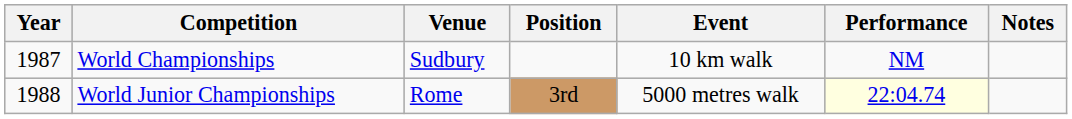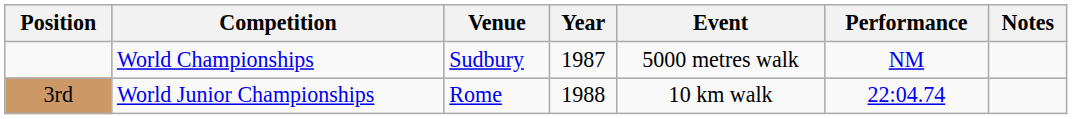 <table class="wikitable" width=55% style="font-size:90%; text-align:center;">
 <tr>
-<th>Year</th>
+<th>Position</th>
 <th>Competition</th>
 <th>Venue</th>
-<th>Position</th>
+<th>Year</th>
 <th>Event</th>
 <th>Performance</th>
 <th>Notes</th>
 </tr>
 <tr>
-<td>1987</td>
+<td></td>
 <td align=left><a href='#'>World Championships</a></td>
 <td align=left> <a href='#'>Sudbury</a></td>
-<td></td>
-<td>10 km walk</td>
+<td>1987</td>
+<td>5000 metres walk</td>
 <td><a href='#'>NM</a></td>
 <td></td>
 </tr>
 <tr>
-<td>1988</td>
+<td bgcolor=cc9966>3rd</td>
 <td align=left><a href='#'>World Junior Championships</a></td>
 <td align=left> <a href='#'>Rome</a></td>
-<td bgcolor=cc9966>3rd</td>
-<td>5000 metres walk</td>
-<td style="background: lightyellow;"><a href='#'>22:04.74</a></td>
+<td>1988</td>
+<td>10 km walk</td>
+<td><a href='#'>22:04.74</a></td>
 <td></td>
 </tr>
 </table>
